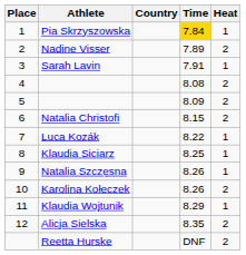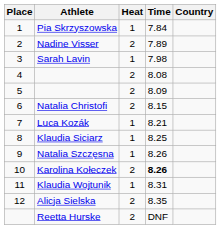 <table class="wikitable">
 <tr>
 <th>Place</th>
 <th>Athlete</th>
+<th>Heat</th>
+<th>Time</th>
 <th>Country</th>
-<th>Time</th>
-<th>Heat</th>
 </tr>
 <tr>
 <td align=center>1</td>
 <td><a href='#'>Pia Skrzyszowska</a></td>
+<td align=center>1</td>
+<td>7.84</td>
 <td></td>
-<td style="background: gold;">7.84</td>
-<td align=center>1</td>
 </tr>
 <tr>
 <td align=center>2</td>
 <td><a href='#'>Nadine Visser</a></td>
+<td align=center>2</td>
+<td>7.89</td>
 <td></td>
-<td>7.89</td>
-<td align=center>2</td>
 </tr>
 <tr>
 <td align=center>3</td>
 <td><a href='#'>Sarah Lavin</a></td>
+<td align=center>1</td>
+<td>7.98</td>
 <td></td>
-<td>7.91</td>
-<td align=center>1</td>
 </tr>
 <tr>
 <td align=center>4</td>
 <td></td>
+<td align=center>2</td>
+<td>8.08</td>
 <td></td>
-<td>8.08</td>
-<td align=center>2</td>
 </tr>
 <tr>
 <td align=center>5</td>
 <td></td>
+<td align=center>2</td>
+<td>8.09</td>
 <td></td>
-<td>8.09</td>
-<td align=center>2</td>
 </tr>
 <tr>
 <td align=center>6</td>
 <td><a href='#'>Natalia Christofi</a></td>
+<td align=center>2</td>
+<td>8.15</td>
 <td></td>
-<td>8.15</td>
-<td align=center>2</td>
 </tr>
 <tr>
 <td align=center>7</td>
 <td><a href='#'>Luca Kozák</a></td>
+<td align=center>1</td>
+<td>8.21</td>
 <td></td>
-<td>8.22</td>
-<td align=center>1</td>
 </tr>
 <tr>
 <td align=center>8</td>
 <td><a href='#'>Klaudia Siciarz</a></td>
+<td align=center>1</td>
+<td>8.25</td>
 <td></td>
-<td>8.25</td>
-<td align=center>1</td>
 </tr>
 <tr>
 <td align=center>9</td>
 <td><a href='#'>Natalia Szczęsna</a></td>
+<td align=center>1</td>
+<td>8.26</td>
 <td></td>
-<td>8.26</td>
-<td align=center>1</td>
 </tr>
 <tr>
 <td align=center>10</td>
 <td><a href='#'>Karolina Kołeczek</a></td>
+<td align=center>2</td>
+<td><strong>8.26</strong></td>
 <td></td>
-<td>8.26</td>
-<td align=center>2</td>
 </tr>
 <tr>
 <td align=center>11</td>
 <td><a href='#'>Klaudia Wojtunik</a></td>
+<td align=center>1</td>
+<td>8.31</td>
 <td></td>
-<td>8.29</td>
-<td align=center>1</td>
 </tr>
 <tr>
 <td align=center>12</td>
 <td><a href='#'>Alicja Sielska</a></td>
+<td align=center>2</td>
+<td>8.35</td>
 <td></td>
-<td>8.35</td>
-<td align=center>2</td>
 </tr>
 <tr>
 <td align=center></td>
 <td><a href='#'>Reetta Hurske</a></td>
+<td align=center>2</td>
+<td>DNF</td>
 <td></td>
-<td>DNF</td>
-<td align=center>2</td>
 </tr>
 </table>
